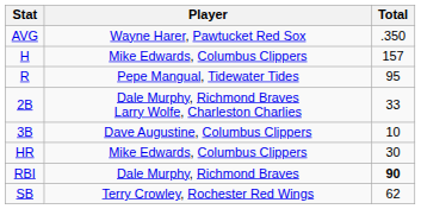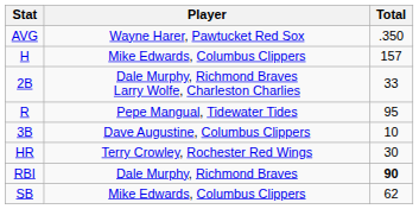 <table class="wikitable" width="40%" style="text-align:center;">
 <tr>
 <th width="5%">Stat</th>
 <th width="60%">Player</th>
 <th width="5%">Total</th>
 </tr>
 <tr>
 <td><a href='#'>AVG</a></td>
 <td><a href='#'>Wayne Harer</a>, <a href='#'>Pawtucket Red Sox</a></td>
 <td>.350</td>
 </tr>
 <tr>
 <td><a href='#'>H</a></td>
 <td><a href='#'>Mike Edwards</a>, <a href='#'>Columbus Clippers</a></td>
 <td>157</td>
 </tr>
 <tr>
+<td><a href='#'>2B</a></td>
+<td><a href='#'>Dale Murphy</a>, <a href='#'>Richmond Braves</a> <br> <a href='#'>Larry Wolfe</a>, <a href='#'>Charleston Charlies</a></td>
+<td>33</td>
+</tr>
+<tr>
 <td><a href='#'>R</a></td>
 <td><a href='#'>Pepe Mangual</a>, <a href='#'>Tidewater Tides</a></td>
 <td>95</td>
-</tr>
-<tr>
-<td><a href='#'>2B</a></td>
-<td><a href='#'>Dale Murphy</a>, <a href='#'>Richmond Braves</a> <br> <a href='#'>Larry Wolfe</a>, <a href='#'>Charleston Charlies</a></td>
-<td>33</td>
 </tr>
 <tr>
 <td><a href='#'>3B</a></td>
 <td><a href='#'>Dave Augustine</a>, <a href='#'>Columbus Clippers</a></td>
 <td>10</td>
 </tr>
 <tr>
 <td><a href='#'>HR</a></td>
-<td><a href='#'>Mike Edwards</a>, <a href='#'>Columbus Clippers</a></td>
+<td><a href='#'>Terry Crowley</a>, <a href='#'>Rochester Red Wings</a></td>
 <td>30</td>
 </tr>
 <tr>
 <td><a href='#'>RBI</a></td>
 <td><a href='#'>Dale Murphy</a>, <a href='#'>Richmond Braves</a></td>
 <td><strong>90</strong></td>
 </tr>
 <tr>
 <td><a href='#'>SB</a></td>
-<td><a href='#'>Terry Crowley</a>, <a href='#'>Rochester Red Wings</a></td>
+<td><a href='#'>Mike Edwards</a>, <a href='#'>Columbus Clippers</a></td>
 <td>62</td>
 </tr>
 </table>
